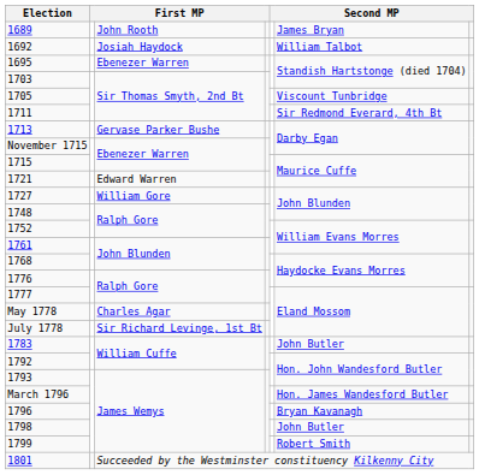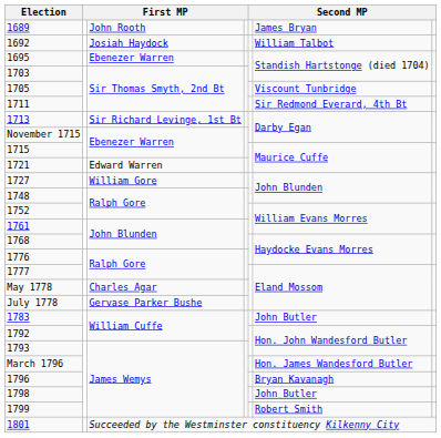 <table class="wikitable">
 <tr>
 <th>Election</th>
 <th colspan=3>First MP</th>
 <th colspan=3>Second MP</th>
 </tr>
 <tr>
 <td><a href='#'>1689</a></td>
 <td style="background-color: white"></td>
 <td><a href='#'>John Rooth</a></td>
 <td></td>
 <td style="background-color: white"></td>
 <td><a href='#'>James Bryan</a></td>
 <td></td>
 </tr>
 <tr>
 <td>1692</td>
 <td style="background-color: white"></td>
 <td><a href='#'>Josiah Haydock</a></td>
 <td></td>
 <td style="background-color: white"></td>
 <td><a href='#'>William Talbot</a></td>
 <td></td>
 </tr>
 <tr>
 <td>1695</td>
 <td style="background-color: white"></td>
 <td><a href='#'>Ebenezer Warren</a></td>
 <td></td>
 <td rowspan="2" style="background-color: white"></td>
 <td rowspan="2"><a href='#'>Standish Hartstonge</a> (died 1704)</td>
 <td rowspan="2"></td>
 </tr>
 <tr>
 <td>1703</td>
 <td rowspan="3" style="background-color: white"></td>
 <td rowspan="3"><a href='#'>Sir Thomas Smyth, 2nd Bt</a></td>
 <td rowspan="3"></td>
 </tr>
 <tr>
 <td>1705</td>
 <td style="background-color: white"></td>
 <td><a href='#'>Viscount Tunbridge</a></td>
 <td></td>
 </tr>
 <tr>
 <td>1711</td>
 <td style="background-color: white"></td>
 <td><a href='#'>Sir Redmond Everard, 4th Bt</a></td>
 <td></td>
 </tr>
 <tr>
 <td><a href='#'>1713</a></td>
 <td style="background-color: white"></td>
-<td><a href='#'>Gervase Parker Bushe</a></td>
+<td><a href='#'>Sir Richard Levinge, 1st Bt</a></td>
 <td></td>
 <td rowspan="2" style="background-color: white"></td>
 <td rowspan="2"><a href='#'>Darby Egan</a></td>
 <td rowspan="2"></td>
 </tr>
 <tr>
 <td>November 1715</td>
 <td rowspan="2" style="background-color: white"></td>
 <td rowspan="2"><a href='#'>Ebenezer Warren</a></td>
 <td rowspan="2"></td>
 </tr>
 <tr>
 <td>1715</td>
 <td rowspan="2" style="background-color: white"></td>
 <td rowspan="2"><a href='#'>Maurice Cuffe</a></td>
 <td rowspan="2"></td>
 </tr>
 <tr>
 <td>1721</td>
 <td style="background-color: white"></td>
 <td>Edward Warren</td>
 <td></td>
 </tr>
 <tr>
 <td>1727</td>
 <td style="background-color: white"></td>
 <td><a href='#'>William Gore</a></td>
 <td></td>
 <td rowspan="2" style="background-color: white"></td>
 <td rowspan="2"><a href='#'>John Blunden</a></td>
 <td rowspan="2"></td>
 </tr>
 <tr>
 <td>1748</td>
 <td rowspan="2" style="background-color: white"></td>
 <td rowspan="2"><a href='#'>Ralph Gore</a></td>
 <td rowspan="2"></td>
 </tr>
 <tr>
 <td>1752</td>
 <td rowspan="2" style="background-color: white"></td>
 <td rowspan="2"><a href='#'>William Evans Morres</a></td>
 <td rowspan="2"></td>
 </tr>
 <tr>
 <td><a href='#'>1761</a></td>
 <td rowspan="2" style="background-color: white"></td>
 <td rowspan="2"><a href='#'>John Blunden</a></td>
 <td rowspan="2"></td>
 </tr>
 <tr>
 <td>1768</td>
 <td rowspan="2" style="background-color: white"></td>
 <td rowspan="2"><a href='#'>Haydocke Evans Morres</a></td>
 <td rowspan="2"></td>
 </tr>
 <tr>
 <td>1776</td>
 <td rowspan="2" style="background-color: white"></td>
 <td rowspan="2"><a href='#'>Ralph Gore</a></td>
 <td rowspan="2"></td>
 </tr>
 <tr>
 <td>1777</td>
 <td rowspan="3" style="background-color: white"></td>
 <td rowspan="3"><a href='#'>Eland Mossom</a></td>
 <td rowspan="3"></td>
 </tr>
 <tr>
 <td>May 1778</td>
 <td style="background-color: white"></td>
 <td><a href='#'>Charles Agar</a></td>
 <td></td>
 </tr>
 <tr>
 <td>July 1778</td>
 <td style="background-color: white"></td>
-<td><a href='#'>Sir Richard Levinge, 1st Bt</a></td>
+<td><a href='#'>Gervase Parker Bushe</a></td>
 <td></td>
 </tr>
 <tr>
 <td><a href='#'>1783</a></td>
 <td rowspan="2" style="background-color: white"></td>
 <td rowspan="2"><a href='#'>William Cuffe</a></td>
 <td rowspan="2"></td>
 <td style="background-color: white"></td>
 <td><a href='#'>John Butler</a></td>
 </tr>
 <tr>
 <td>1792</td>
 <td rowspan="2" style="background-color: white"></td>
 <td rowspan="2"><a href='#'>Hon. John Wandesford Butler</a></td>
 <td rowspan="2"></td>
 </tr>
 <tr>
 <td>1793</td>
 <td rowspan="5" style="background-color: white"></td>
 <td rowspan="5"><a href='#'>James Wemys</a></td>
 <td rowspan="5"></td>
 </tr>
 <tr>
 <td>March 1796</td>
 <td style="background-color: white"></td>
 <td><a href='#'>Hon. James Wandesford Butler</a></td>
 <td></td>
 </tr>
 <tr>
 <td>1796</td>
 <td style="background-color: white"></td>
 <td><a href='#'>Bryan Kavanagh</a></td>
 <td></td>
 </tr>
 <tr>
 <td>1798</td>
 <td style="background-color: white"></td>
 <td><a href='#'>John Butler</a></td>
 <td></td>
 </tr>
 <tr>
 <td>1799</td>
 <td style="background-color: white"></td>
 <td><a href='#'>Robert Smith</a></td>
 <td></td>
 </tr>
 <tr>
 <td><a href='#'>1801</a></td>
 <td></td>
 <td colspan="5"><em>Succeeded by the Westminster constituency <a href='#'>Kilkenny City</a></em></td>
 </tr>
 </table>
